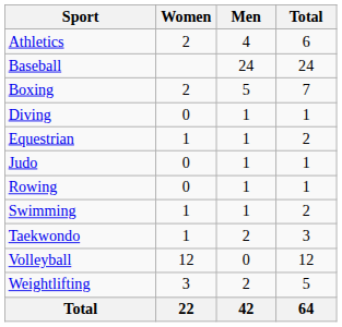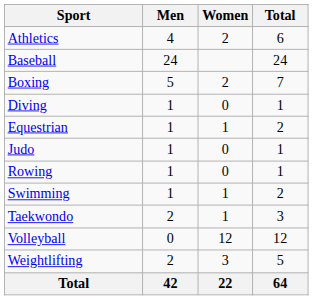 <table class="wikitable sortable" style="text-align:center;">
 <tr>
 <th width=150>Sport</th>
+<th width=55>Men</th>
 <th width=55>Women</th>
-<th width=55>Men</th>
 <th width=55>Total</th>
 </tr>
 <tr>
 <td align=left><a href='#'>Athletics</a></td>
+<td>4</td>
 <td>2</td>
-<td>4</td>
 <td>6</td>
 </tr>
 <tr>
 <td align=left><a href='#'>Baseball</a></td>
+<td>24</td>
 <td></td>
-<td>24</td>
 <td>24</td>
 </tr>
 <tr>
 <td align=left><a href='#'>Boxing</a></td>
+<td>5</td>
 <td>2</td>
-<td>5</td>
 <td>7</td>
 </tr>
 <tr>
 <td align=left><a href='#'>Diving</a></td>
+<td>1</td>
 <td>0</td>
-<td>1</td>
 <td>1</td>
 </tr>
 <tr>
 <td align=left><a href='#'>Equestrian</a></td>
 <td>1</td>
 <td>1</td>
 <td>2</td>
 </tr>
 <tr>
 <td align=left><a href='#'>Judo</a></td>
+<td>1</td>
 <td>0</td>
-<td>1</td>
 <td>1</td>
 </tr>
 <tr>
 <td align=left><a href='#'>Rowing</a></td>
+<td>1</td>
 <td>0</td>
-<td>1</td>
 <td>1</td>
 </tr>
 <tr>
 <td align=left><a href='#'>Swimming</a></td>
 <td>1</td>
 <td>1</td>
 <td>2</td>
 </tr>
 <tr>
 <td align=left><a href='#'>Taekwondo</a></td>
+<td>2</td>
 <td>1</td>
-<td>2</td>
 <td>3</td>
 </tr>
 <tr>
 <td align=left><a href='#'>Volleyball</a></td>
+<td>0</td>
 <td>12</td>
-<td>0</td>
 <td>12</td>
 </tr>
 <tr>
 <td align=left><a href='#'>Weightlifting</a></td>
+<td>2</td>
 <td>3</td>
-<td>2</td>
 <td>5</td>
 </tr>
 <tr>
 <th>Total</th>
+<th>42</th>
 <th>22</th>
-<th>42</th>
 <th>64</th>
 </tr>
 </table>
